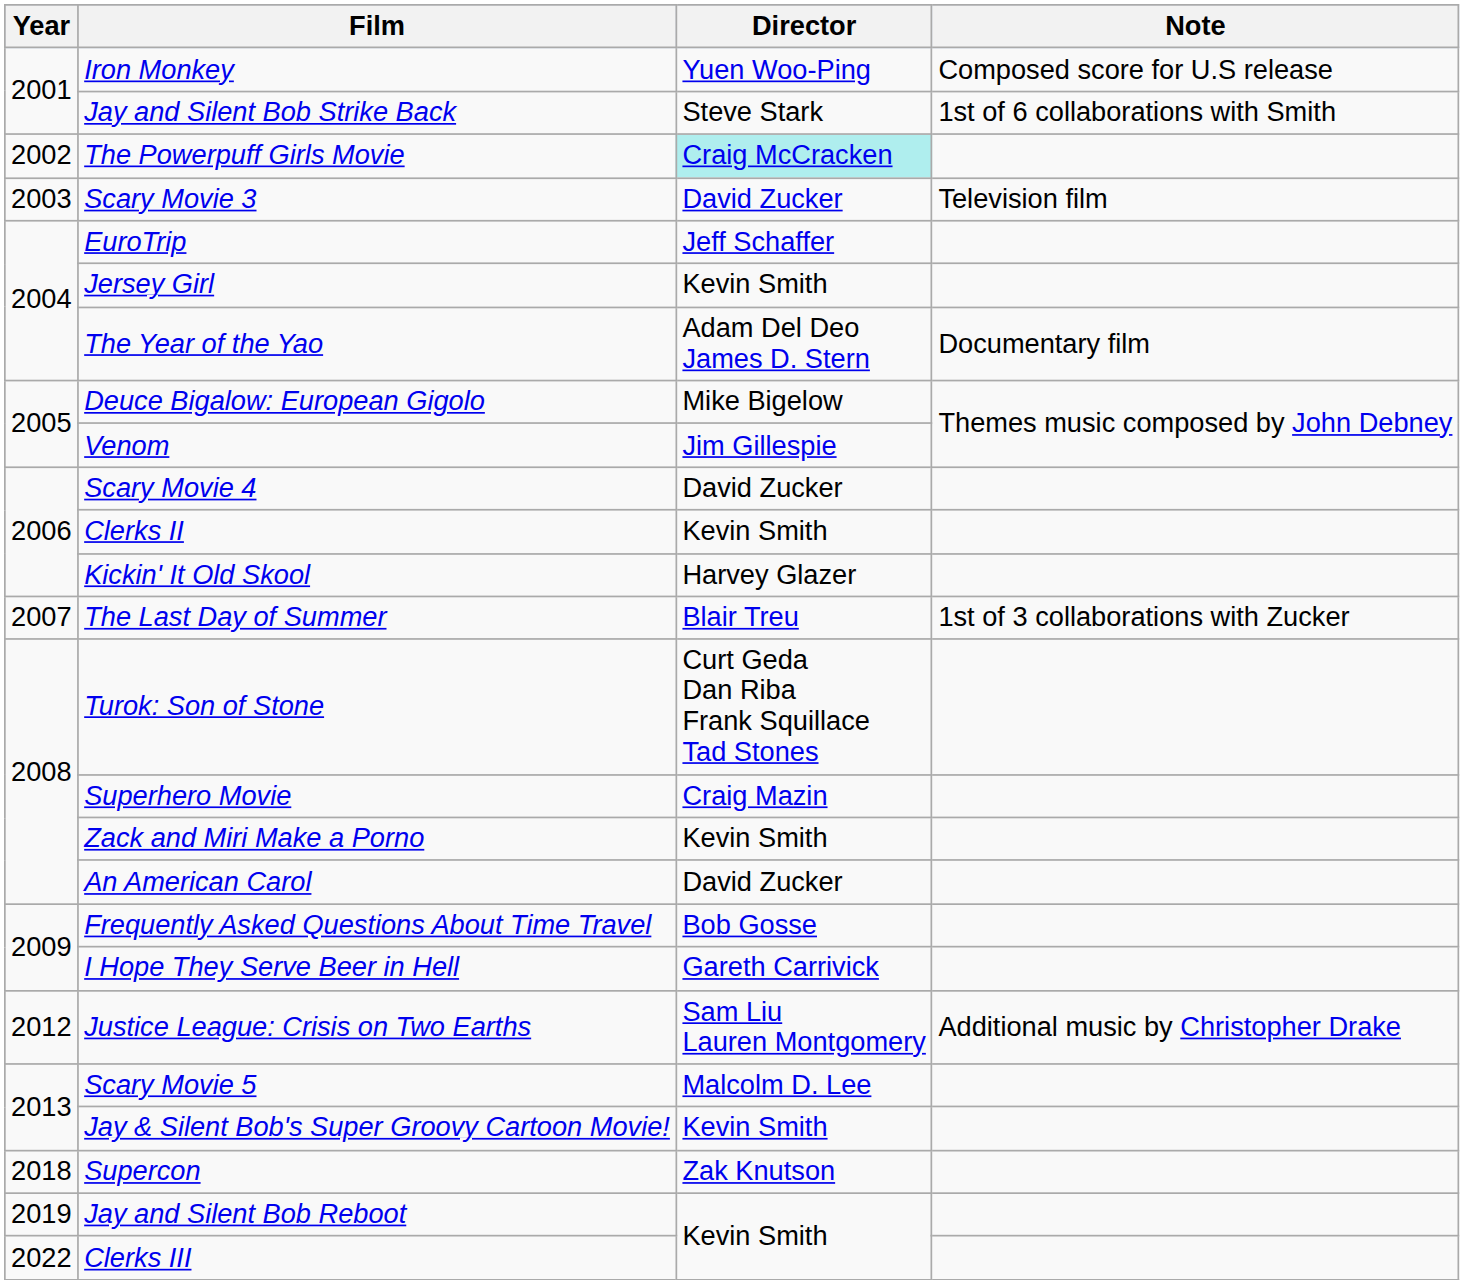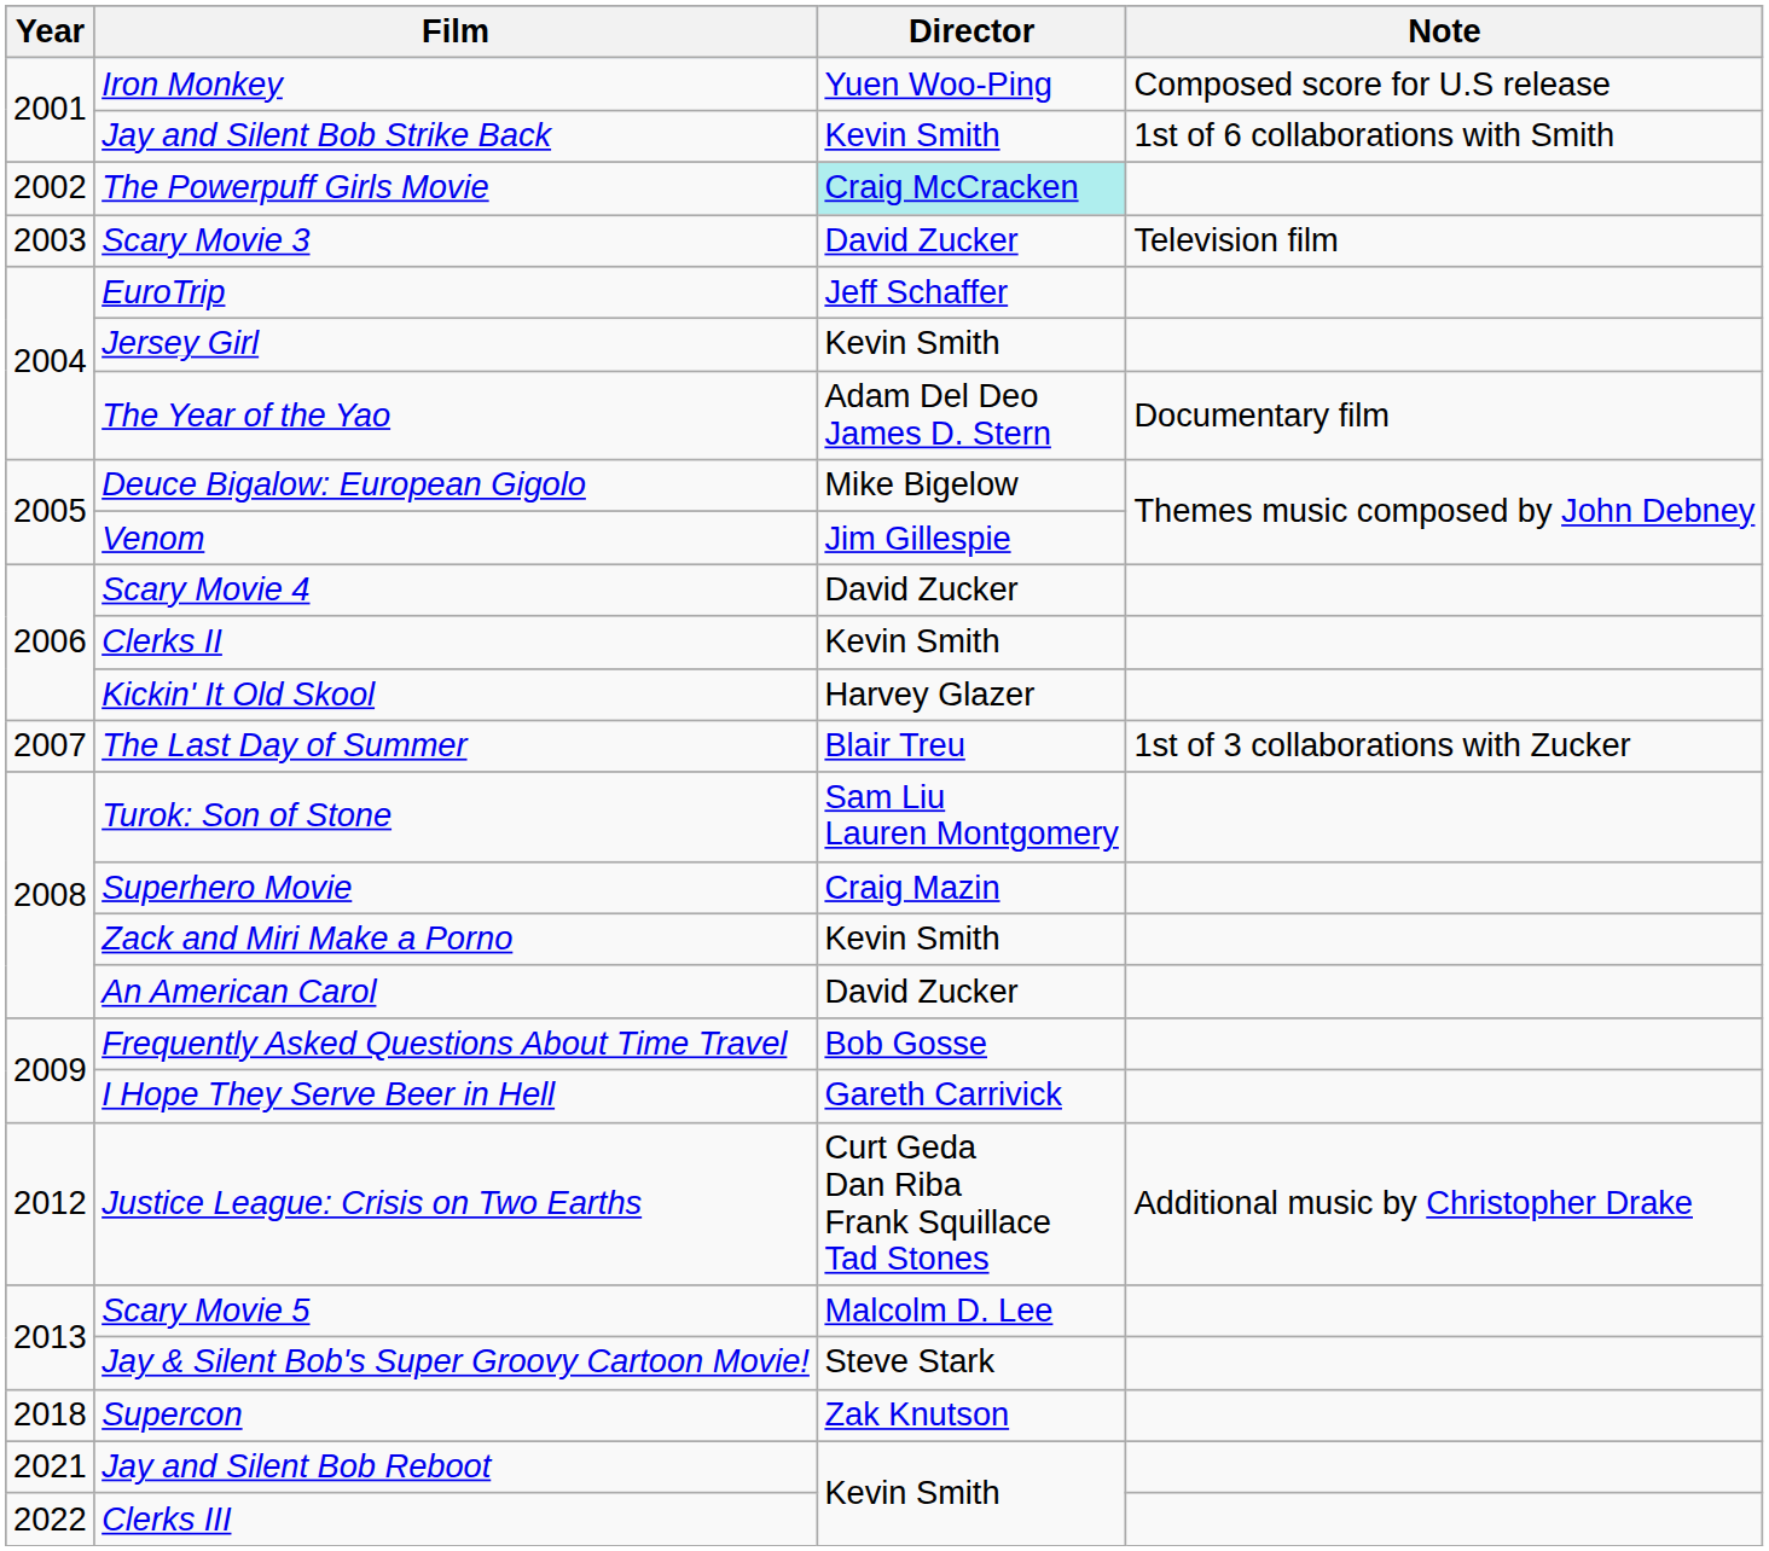 <table class="wikitable">
 <tr style="background:#b0c4de; text-align:center;">
 <th>Year</th>
 <th>Film</th>
 <th>Director</th>
 <th>Note</th>
 </tr>
 <tr>
 <td rowspan="2">2001</td>
 <td><em><a href='#'>Iron Monkey</a></em></td>
 <td><a href='#'>Yuen Woo-Ping</a></td>
 <td>Composed score for U.S release</td>
 </tr>
 <tr>
 <td><em><a href='#'>Jay and Silent Bob Strike Back</a></em></td>
-<td>Steve Stark</td>
+<td><a href='#'>Kevin Smith</a></td>
 <td>1st of 6 collaborations with Smith</td>
 </tr>
 <tr>
 <td>2002</td>
 <td><em><a href='#'>The Powerpuff Girls Movie</a></em></td>
 <td style="background: paleturquoise;"><a href='#'>Craig McCracken</a></td>
 <td></td>
 </tr>
 <tr>
 <td>2003</td>
 <td><em><a href='#'>Scary Movie 3</a></em></td>
 <td><a href='#'>David Zucker</a></td>
 <td>Television film</td>
 </tr>
 <tr>
 <td rowspan="3">2004</td>
 <td><em><a href='#'>EuroTrip</a></em></td>
 <td><a href='#'>Jeff Schaffer</a></td>
 <td></td>
 </tr>
 <tr>
 <td><em><a href='#'>Jersey Girl</a></em></td>
 <td>Kevin Smith</td>
 <td></td>
 </tr>
 <tr>
 <td><em><a href='#'>The Year of the Yao</a></em></td>
 <td>Adam Del Deo <br> <a href='#'>James D. Stern</a></td>
 <td>Documentary film</td>
 </tr>
 <tr>
 <td rowspan="2">2005</td>
 <td><em><a href='#'>Deuce Bigalow: European Gigolo</a></em></td>
 <td>Mike Bigelow</td>
 <td Rowspan=2>Themes music composed by <a href='#'>John Debney</a></td>
 </tr>
 <tr>
 <td><em><a href='#'>Venom</a></em></td>
 <td><a href='#'>Jim Gillespie</a></td>
 </tr>
 <tr>
 <td rowspan="3">2006</td>
 <td><em><a href='#'>Scary Movie 4</a></em></td>
 <td>David Zucker</td>
 <td></td>
 </tr>
 <tr>
 <td><em><a href='#'>Clerks II</a></em></td>
 <td>Kevin Smith</td>
 <td></td>
 </tr>
 <tr>
 <td><em><a href='#'>Kickin' It Old Skool</a></em></td>
 <td>Harvey Glazer</td>
 <td></td>
 </tr>
 <tr>
 <td>2007</td>
 <td><em><a href='#'>The Last Day of Summer</a></em></td>
 <td><a href='#'>Blair Treu</a></td>
 <td>1st of 3 collaborations with Zucker</td>
 </tr>
 <tr>
 <td rowspan="4">2008</td>
 <td><em><a href='#'>Turok: Son of Stone</a></em></td>
-<td>Curt Geda <br> Dan Riba <br> Frank Squillace <br> <a href='#'>Tad Stones</a></td>
+<td><a href='#'>Sam Liu</a> <br> <a href='#'>Lauren Montgomery</a></td>
 <td></td>
 </tr>
 <tr>
 <td><em><a href='#'>Superhero Movie</a></em></td>
 <td><a href='#'>Craig Mazin</a></td>
 <td></td>
 </tr>
 <tr>
 <td><em><a href='#'>Zack and Miri Make a Porno</a></em></td>
 <td>Kevin Smith</td>
 <td></td>
 </tr>
 <tr>
 <td><em><a href='#'>An American Carol</a></em></td>
 <td>David Zucker</td>
 <td></td>
 </tr>
 <tr>
 <td rowspan="2">2009</td>
 <td><em><a href='#'>Frequently Asked Questions About Time Travel</a></em></td>
 <td><a href='#'>Bob Gosse</a></td>
 <td></td>
 </tr>
 <tr>
 <td><em><a href='#'>I Hope They Serve Beer in Hell</a></em></td>
 <td><a href='#'>Gareth Carrivick</a></td>
 <td></td>
 </tr>
 <tr>
 <td>2012</td>
 <td><em><a href='#'>Justice League: Crisis on Two Earths</a></em></td>
-<td><a href='#'>Sam Liu</a> <br> <a href='#'>Lauren Montgomery</a></td>
+<td>Curt Geda <br> Dan Riba <br> Frank Squillace <br> <a href='#'>Tad Stones</a></td>
 <td>Additional music by <a href='#'>Christopher Drake</a></td>
 </tr>
 <tr>
 <td rowspan="2">2013</td>
 <td><em><a href='#'>Scary Movie 5</a></em></td>
 <td><a href='#'>Malcolm D. Lee</a></td>
 <td></td>
 </tr>
 <tr>
 <td><em><a href='#'>Jay & Silent Bob's Super Groovy Cartoon Movie!</a></em></td>
-<td><a href='#'>Kevin Smith</a></td>
+<td>Steve Stark</td>
 <td></td>
 </tr>
 <tr>
 <td>2018</td>
 <td><em><a href='#'>Supercon</a></em></td>
 <td><a href='#'>Zak Knutson</a></td>
 <td></td>
 </tr>
 <tr>
-<td>2019</td>
+<td>2021</td>
 <td><em><a href='#'>Jay and Silent Bob Reboot</a></em></td>
 <td rowspan=2>Kevin Smith</td>
 <td></td>
 </tr>
 <tr>
 <td>2022</td>
 <td><em><a href='#'>Clerks III</a></em></td>
 <td></td>
 </tr>
 </table>
